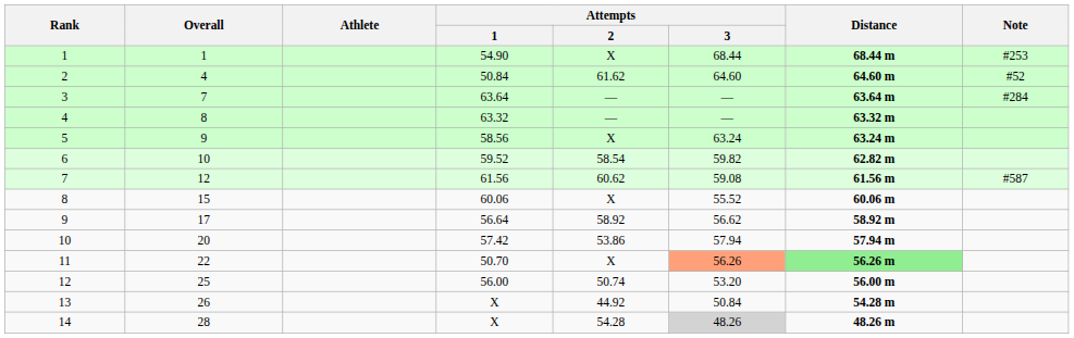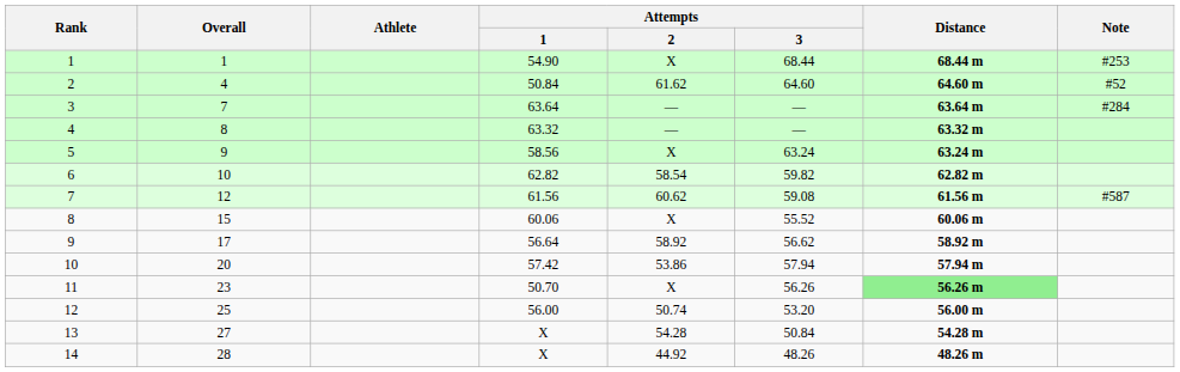 <table class="wikitable" style=" text-align:center; font-size:110%;" width="95%">
 <tr>
 <th rowspan="2">Rank</th>
 <th rowspan="2">Overall</th>
 <th rowspan="2">Athlete</th>
 <th colspan="3">Attempts</th>
 <th rowspan="2">Distance</th>
 <th rowspan="2">Note</th>
 </tr>
 <tr>
 <th>1</th>
 <th>2</th>
 <th>3</th>
 </tr>
 <tr style="background:#ccffcc;">
 <td>1</td>
 <td>1</td>
 <td align=left></td>
 <td>54.90</td>
 <td>X</td>
 <td>68.44</td>
 <td><strong>68.44 m</strong></td>
 <td>#253</td>
 </tr>
 <tr style="background:#ccffcc;">
 <td>2</td>
 <td>4</td>
 <td align=left></td>
 <td>50.84</td>
 <td>61.62</td>
 <td>64.60</td>
 <td><strong>64.60 m</strong></td>
 <td>#52</td>
 </tr>
 <tr style="background:#ccffcc;">
 <td>3</td>
 <td>7</td>
 <td align=left></td>
 <td>63.64</td>
 <td>—</td>
 <td>—</td>
 <td><strong>63.64 m</strong></td>
 <td>#284</td>
 </tr>
 <tr style="background:#ccffcc;">
 <td>4</td>
 <td>8</td>
 <td align=left></td>
 <td>63.32</td>
 <td>—</td>
 <td>—</td>
 <td><strong>63.32 m</strong></td>
 <td></td>
 </tr>
 <tr style="background:#ccffcc;">
 <td>5</td>
 <td>9</td>
 <td align=left></td>
 <td>58.56</td>
 <td>X</td>
 <td>63.24</td>
 <td><strong>63.24 m</strong></td>
 <td></td>
 </tr>
 <tr style="background:#ddffdd;">
 <td>6</td>
 <td>10</td>
 <td align=left></td>
-<td>59.52</td>
+<td>62.82</td>
 <td>58.54</td>
 <td>59.82</td>
 <td><strong>62.82 m</strong></td>
 <td></td>
 </tr>
 <tr style="background:#ddffdd;">
 <td>7</td>
 <td>12</td>
 <td align=left></td>
 <td>61.56</td>
 <td>60.62</td>
 <td>59.08</td>
 <td><strong>61.56 m</strong></td>
 <td>#587</td>
 </tr>
 <tr>
 <td>8</td>
 <td>15</td>
 <td align=left></td>
 <td>60.06</td>
 <td>X</td>
 <td>55.52</td>
 <td><strong>60.06 m</strong></td>
 <td></td>
 </tr>
 <tr>
 <td>9</td>
 <td>17</td>
 <td align=left></td>
 <td>56.64</td>
 <td>58.92</td>
 <td>56.62</td>
 <td><strong>58.92 m</strong></td>
 <td></td>
 </tr>
 <tr>
 <td>10</td>
 <td>20</td>
 <td align=left></td>
 <td>57.42</td>
 <td>53.86</td>
 <td>57.94</td>
 <td><strong>57.94 m</strong></td>
 <td></td>
 </tr>
 <tr>
 <td>11</td>
-<td>22</td>
+<td>23</td>
 <td align=left></td>
 <td>50.70</td>
 <td>X</td>
-<td style="background: lightsalmon;">56.26</td>
+<td>56.26</td>
 <td style="background: lightgreen;"><strong>56.26 m</strong></td>
 <td></td>
 </tr>
 <tr>
 <td>12</td>
 <td>25</td>
 <td align=left></td>
 <td>56.00</td>
 <td>50.74</td>
 <td>53.20</td>
 <td><strong>56.00 m</strong></td>
 <td></td>
 </tr>
 <tr>
 <td>13</td>
-<td>26</td>
+<td>27</td>
 <td align=left></td>
 <td>X</td>
-<td>44.92</td>
+<td>54.28</td>
 <td>50.84</td>
 <td><strong>54.28 m</strong></td>
 <td></td>
 </tr>
 <tr>
 <td>14</td>
 <td>28</td>
 <td align=left></td>
 <td>X</td>
-<td>54.28</td>
-<td style="background: lightgrey;">48.26</td>
+<td>44.92</td>
+<td>48.26</td>
 <td><strong>48.26 m</strong></td>
 <td></td>
 </tr>
 </table>
